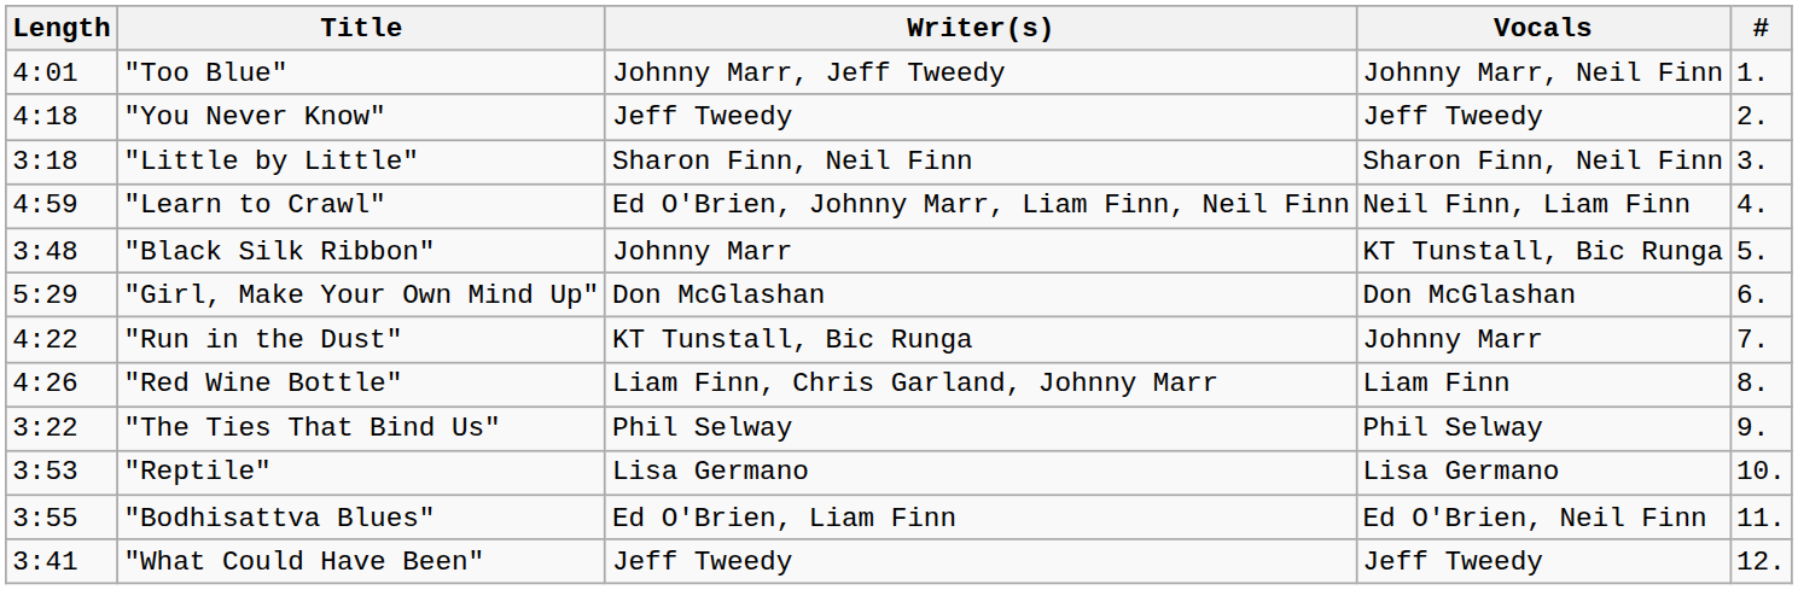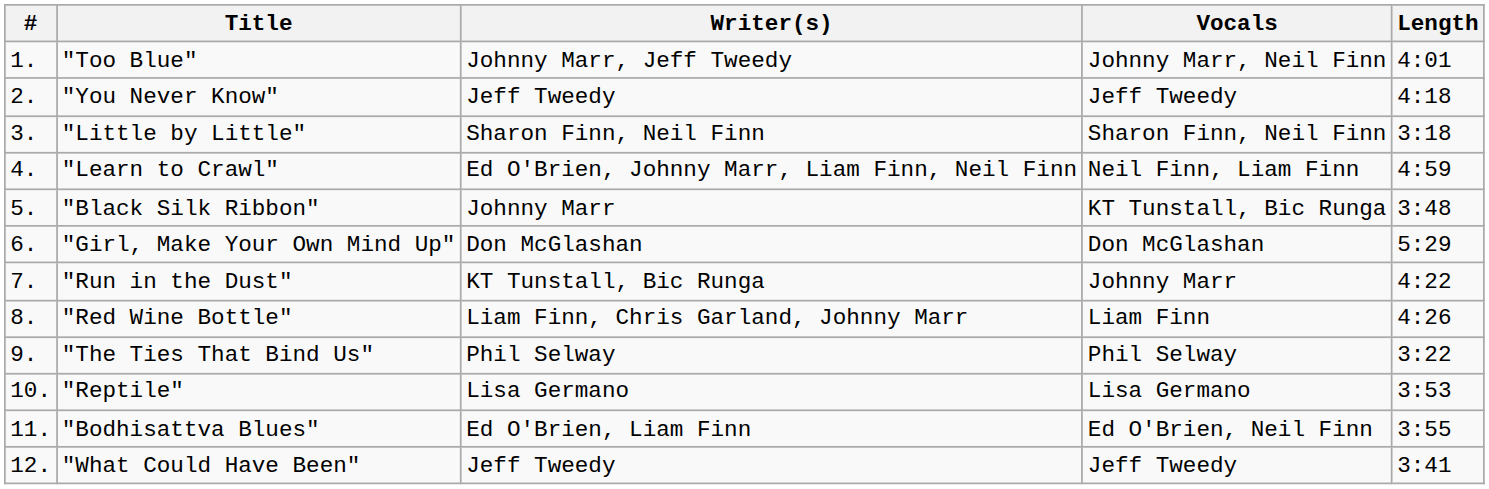 <table class="wikitable">
 <tr>
-<th>Length</th>
+<th>#</th>
 <th>Title</th>
 <th>Writer(s)</th>
 <th>Vocals</th>
-<th>#</th>
+<th>Length</th>
 </tr>
 <tr>
-<td>4:01</td>
+<td>1.</td>
 <td>"Too Blue"</td>
 <td>Johnny Marr, Jeff Tweedy</td>
 <td>Johnny Marr, Neil Finn</td>
-<td>1.</td>
+<td>4:01</td>
 </tr>
 <tr>
-<td>4:18</td>
+<td>2.</td>
 <td>"You Never Know"</td>
 <td>Jeff Tweedy</td>
 <td>Jeff Tweedy</td>
-<td>2.</td>
+<td>4:18</td>
 </tr>
 <tr>
-<td>3:18</td>
+<td>3.</td>
 <td>"Little by Little"</td>
 <td>Sharon Finn, Neil Finn</td>
 <td>Sharon Finn, Neil Finn</td>
-<td>3.</td>
+<td>3:18</td>
 </tr>
 <tr>
-<td>4:59</td>
+<td>4.</td>
 <td>"Learn to Crawl"</td>
 <td>Ed O'Brien, Johnny Marr, Liam Finn, Neil Finn</td>
 <td>Neil Finn, Liam Finn</td>
-<td>4.</td>
+<td>4:59</td>
 </tr>
 <tr>
-<td>3:48</td>
+<td>5.</td>
 <td>"Black Silk Ribbon"</td>
 <td>Johnny Marr</td>
 <td>KT Tunstall, Bic Runga</td>
-<td>5.</td>
+<td>3:48</td>
 </tr>
 <tr>
-<td>5:29</td>
+<td>6.</td>
 <td>"Girl, Make Your Own Mind Up"</td>
 <td>Don McGlashan</td>
 <td>Don McGlashan</td>
-<td>6.</td>
+<td>5:29</td>
 </tr>
 <tr>
-<td>4:22</td>
+<td>7.</td>
 <td>"Run in the Dust"</td>
 <td>KT Tunstall, Bic Runga</td>
 <td>Johnny Marr</td>
-<td>7.</td>
+<td>4:22</td>
 </tr>
 <tr>
-<td>4:26</td>
+<td>8.</td>
 <td>"Red Wine Bottle"</td>
 <td>Liam Finn, Chris Garland, Johnny Marr</td>
 <td>Liam Finn</td>
-<td>8.</td>
+<td>4:26</td>
 </tr>
 <tr>
-<td>3:22</td>
+<td>9.</td>
 <td>"The Ties That Bind Us"</td>
 <td>Phil Selway</td>
 <td>Phil Selway</td>
-<td>9.</td>
+<td>3:22</td>
 </tr>
 <tr>
-<td>3:53</td>
+<td>10.</td>
 <td>"Reptile"</td>
 <td>Lisa Germano</td>
 <td>Lisa Germano</td>
-<td>10.</td>
+<td>3:53</td>
 </tr>
 <tr>
-<td>3:55</td>
+<td>11.</td>
 <td>"Bodhisattva Blues"</td>
 <td>Ed O'Brien, Liam Finn</td>
 <td>Ed O'Brien, Neil Finn</td>
-<td>11.</td>
+<td>3:55</td>
 </tr>
 <tr>
-<td>3:41</td>
+<td>12.</td>
 <td>"What Could Have Been"</td>
 <td>Jeff Tweedy</td>
 <td>Jeff Tweedy</td>
-<td>12.</td>
+<td>3:41</td>
 </tr>
 </table>
